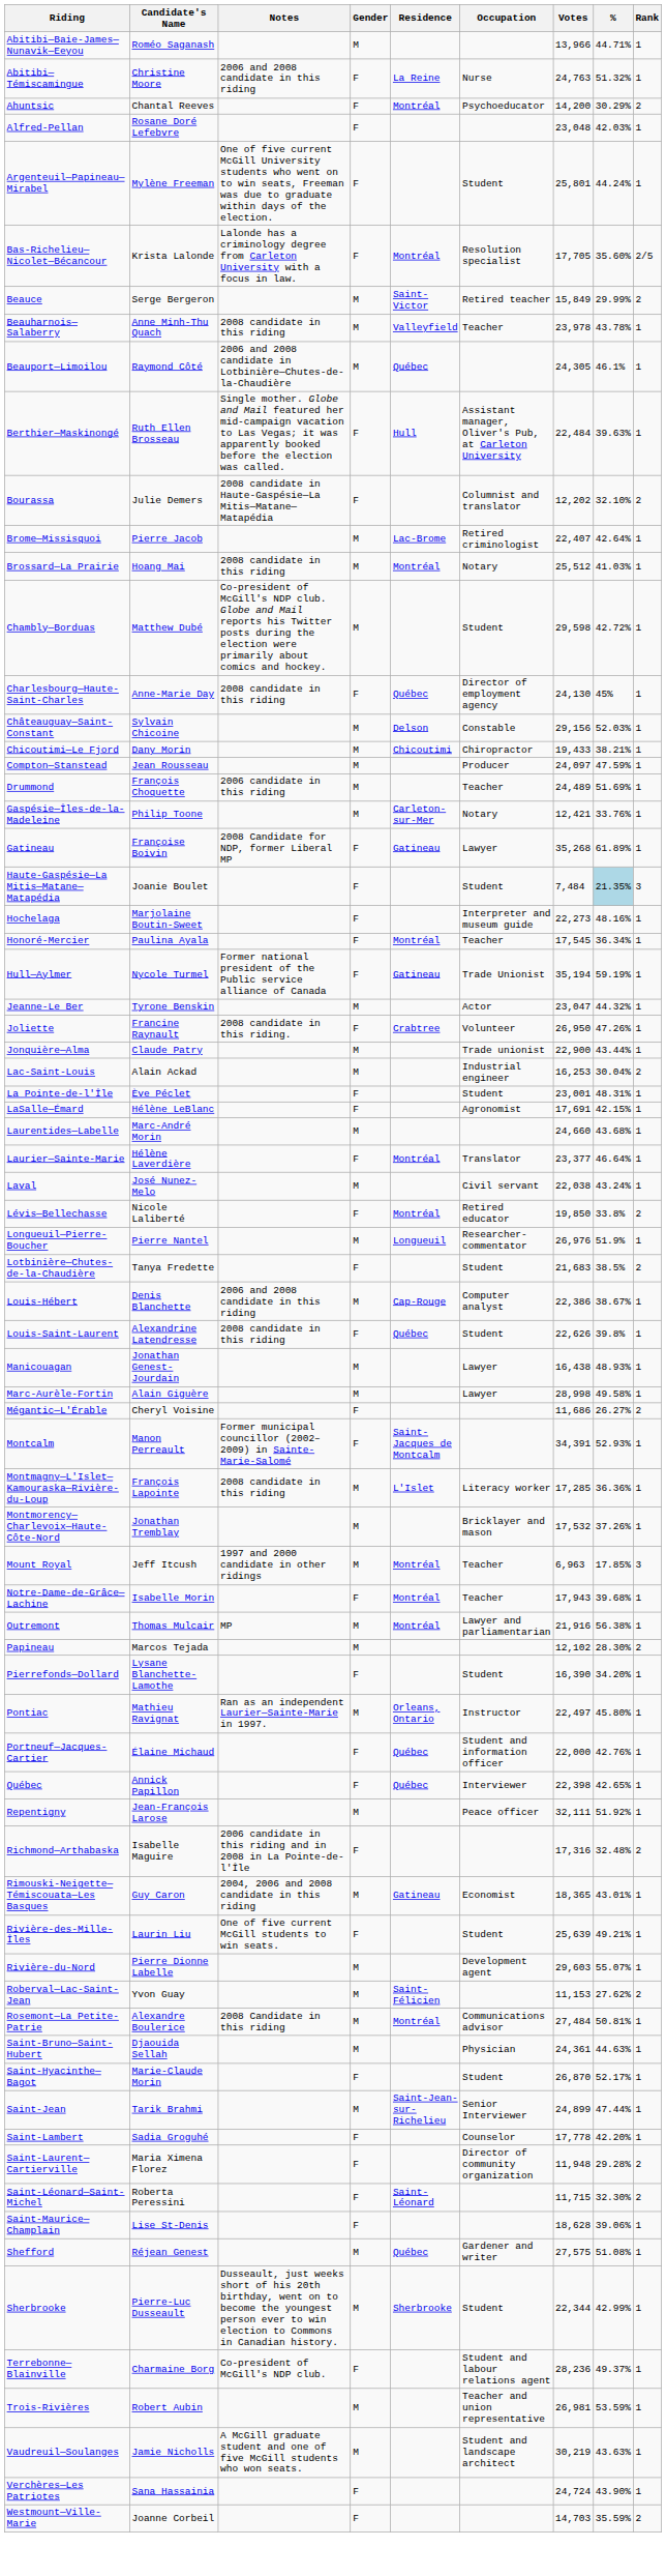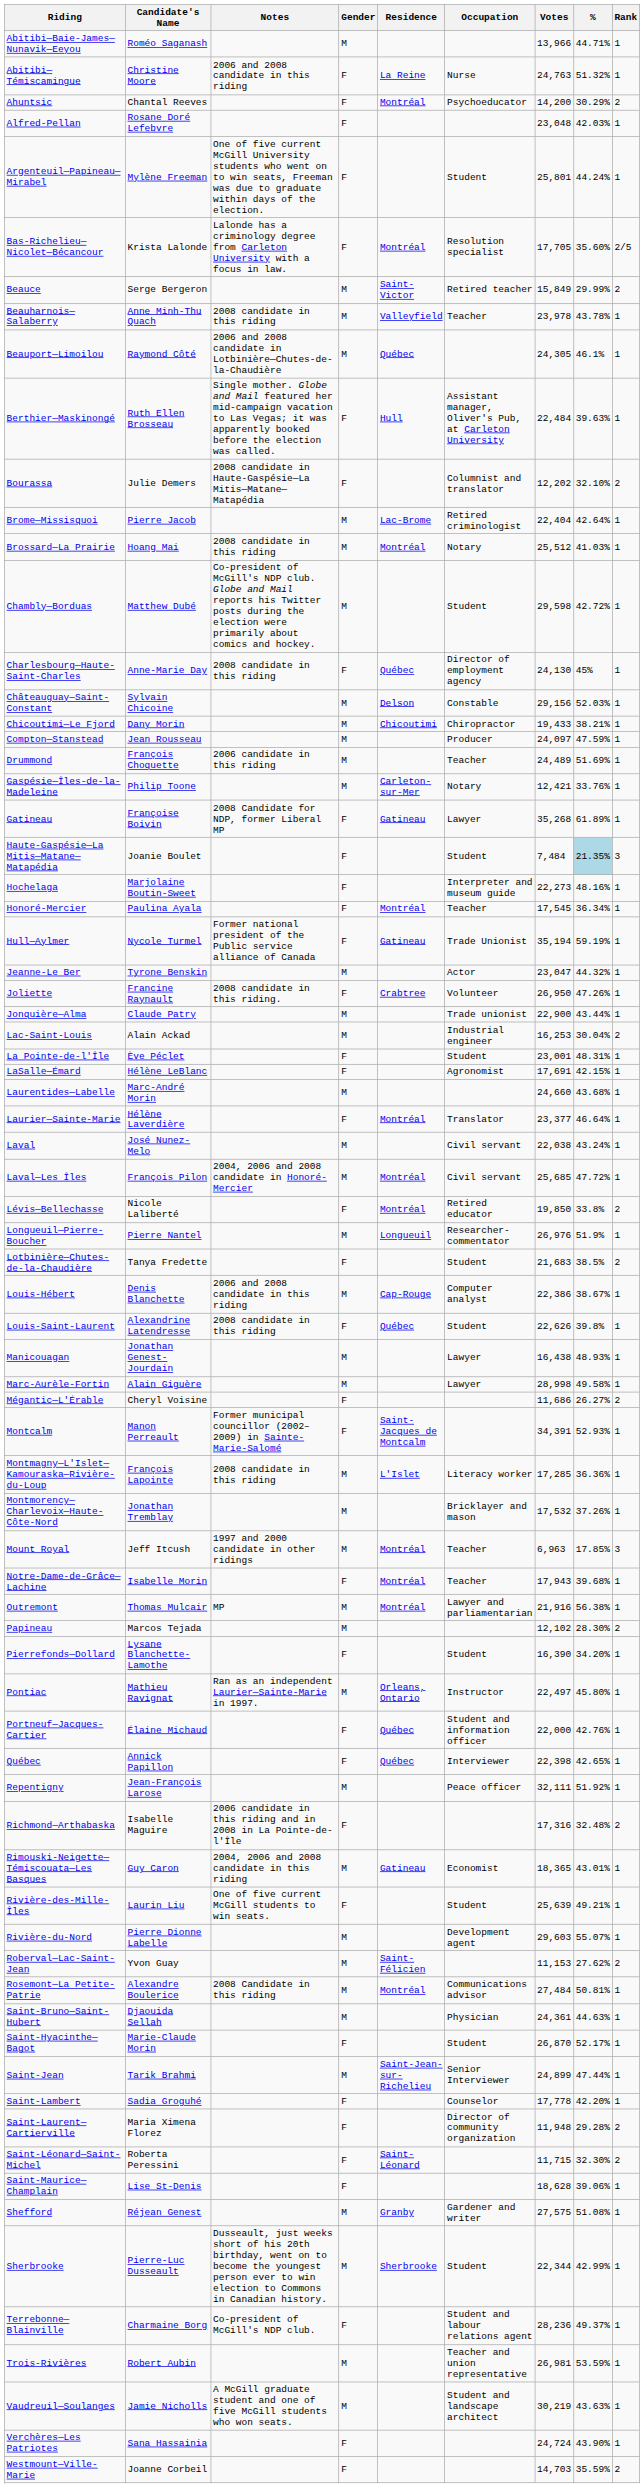 <table class="wikitable sortable">
 <tr>
 <th style="width:250px;">Riding<br></th>
 <th style="width:150px;">Candidate's Name</th>
 <th style="width:300px;">Notes</th>
 <th>Gender</th>
 <th>Residence</th>
 <th>Occupation</th>
 <th>Votes</th>
 <th>%</th>
 <th>Rank</th>
 </tr>
 <tr>
 <td><a href='#'>Abitibi—Baie-James—Nunavik—Eeyou</a></td>
 <td><a href='#'>Roméo Saganash</a></td>
 <td></td>
 <td>M</td>
 <td></td>
 <td></td>
 <td>13,966</td>
 <td>44.71%</td>
 <td>1</td>
 </tr>
 <tr>
 <td><a href='#'>Abitibi—Témiscamingue</a></td>
 <td><a href='#'>Christine Moore</a></td>
 <td>2006 and 2008 candidate in this riding</td>
 <td>F</td>
 <td><a href='#'>La Reine</a></td>
 <td>Nurse</td>
 <td>24,763</td>
 <td>51.32%</td>
 <td>1</td>
 </tr>
 <tr>
 <td><a href='#'>Ahuntsic</a></td>
 <td>Chantal Reeves</td>
 <td></td>
 <td>F</td>
 <td><a href='#'>Montréal</a></td>
 <td>Psychoeducator</td>
 <td>14,200</td>
 <td>30.29%</td>
 <td>2</td>
 </tr>
 <tr>
 <td><a href='#'>Alfred-Pellan</a></td>
 <td><a href='#'>Rosane Doré Lefebvre</a></td>
 <td></td>
 <td>F</td>
 <td></td>
 <td></td>
 <td>23,048</td>
 <td>42.03%</td>
 <td>1</td>
 </tr>
 <tr>
 <td><a href='#'>Argenteuil—Papineau—Mirabel</a></td>
 <td><a href='#'>Mylène Freeman</a></td>
 <td> One of five current McGill University students who went on to win seats, Freeman was due to graduate within days of the election.</td>
 <td>F</td>
 <td></td>
 <td>Student</td>
 <td>25,801</td>
 <td>44.24%</td>
 <td>1</td>
 </tr>
 <tr>
 <td><a href='#'>Bas-Richelieu—Nicolet—Bécancour</a></td>
 <td>Krista Lalonde</td>
 <td>Lalonde has a criminology degree from <a href='#'>Carleton University</a> with a focus in law.</td>
 <td>F</td>
 <td><a href='#'>Montréal</a></td>
 <td>Resolution specialist</td>
 <td>17,705</td>
 <td>35.60%</td>
 <td>2/5</td>
 </tr>
 <tr>
 <td><a href='#'>Beauce</a></td>
 <td>Serge Bergeron</td>
 <td></td>
 <td>M</td>
 <td><a href='#'>Saint-Victor</a></td>
 <td>Retired teacher</td>
 <td>15,849</td>
 <td>29.99%</td>
 <td>2</td>
 </tr>
 <tr>
 <td><a href='#'>Beauharnois—Salaberry</a></td>
 <td><a href='#'>Anne Minh-Thu Quach</a></td>
 <td>2008 candidate in this riding</td>
 <td>M</td>
 <td><a href='#'>Valleyfield</a></td>
 <td>Teacher</td>
 <td>23,978</td>
 <td>43.78%</td>
 <td>1</td>
 </tr>
 <tr>
 <td><a href='#'>Beauport—Limoilou</a></td>
 <td><a href='#'>Raymond Côté</a></td>
 <td>2006 and 2008 candidate in Lotbinière—Chutes-de-la-Chaudière</td>
 <td>M</td>
 <td><a href='#'>Québec</a></td>
 <td></td>
 <td>24,305</td>
 <td>46.1%</td>
 <td>1</td>
 </tr>
 <tr>
 <td><a href='#'>Berthier—Maskinongé</a></td>
 <td><a href='#'>Ruth Ellen Brosseau</a></td>
 <td>Single mother. <em>Globe and Mail</em> featured her mid-campaign vacation to Las Vegas; it was apparently booked before the election was called.</td>
 <td>F</td>
 <td><a href='#'>Hull</a></td>
 <td>Assistant manager, Oliver's Pub, at <a href='#'>Carleton University</a></td>
 <td>22,484</td>
 <td>39.63%</td>
 <td>1</td>
 </tr>
 <tr>
 <td><a href='#'>Bourassa</a></td>
 <td>Julie Demers</td>
 <td>2008 candidate in Haute-Gaspésie—La Mitis—Matane—Matapédia</td>
 <td>F</td>
 <td></td>
 <td>Columnist and translator</td>
 <td>12,202</td>
 <td>32.10%</td>
 <td>2</td>
 </tr>
 <tr>
 <td><a href='#'>Brome—Missisquoi</a></td>
 <td><a href='#'>Pierre Jacob</a></td>
 <td></td>
 <td>M</td>
 <td><a href='#'>Lac-Brome</a></td>
 <td>Retired criminologist</td>
-<td>22,407</td>
+<td>22,404</td>
 <td>42.64%</td>
 <td>1</td>
 </tr>
 <tr>
 <td><a href='#'>Brossard—La Prairie</a></td>
 <td><a href='#'>Hoang Mai</a></td>
 <td>2008 candidate in this riding</td>
 <td>M</td>
 <td><a href='#'>Montréal</a></td>
 <td>Notary</td>
 <td>25,512</td>
 <td>41.03%</td>
 <td>1</td>
 </tr>
 <tr>
 <td><a href='#'>Chambly—Borduas</a></td>
 <td><a href='#'>Matthew Dubé</a></td>
 <td> Co-president of McGill's NDP club. <em>Globe and Mail</em> reports his Twitter posts during the election were primarily about comics and hockey.</td>
 <td>M</td>
 <td></td>
 <td>Student</td>
 <td>29,598</td>
 <td>42.72%</td>
 <td>1</td>
 </tr>
 <tr>
 <td><a href='#'>Charlesbourg—Haute-Saint-Charles</a></td>
 <td><a href='#'>Anne-Marie Day</a></td>
 <td>2008 candidate in this riding</td>
 <td>F</td>
 <td><a href='#'>Québec</a></td>
 <td>Director of employment agency</td>
 <td>24,130</td>
 <td>45%</td>
 <td>1</td>
 </tr>
 <tr>
 <td><a href='#'>Châteauguay—Saint-Constant</a></td>
 <td><a href='#'>Sylvain Chicoine</a></td>
 <td></td>
 <td>M</td>
 <td><a href='#'>Delson</a></td>
 <td>Constable</td>
 <td>29,156</td>
 <td>52.03%</td>
 <td>1</td>
 </tr>
 <tr>
 <td><a href='#'>Chicoutimi—Le Fjord</a></td>
 <td><a href='#'>Dany Morin</a></td>
 <td></td>
 <td>M</td>
 <td><a href='#'>Chicoutimi</a></td>
 <td>Chiropractor</td>
 <td>19,433</td>
 <td>38.21%</td>
 <td>1</td>
 </tr>
 <tr>
 <td><a href='#'>Compton—Stanstead</a></td>
 <td><a href='#'>Jean Rousseau</a></td>
 <td></td>
 <td>M</td>
 <td></td>
 <td>Producer</td>
 <td>24,097</td>
 <td>47.59%</td>
 <td>1</td>
 </tr>
 <tr>
 <td><a href='#'>Drummond</a></td>
 <td><a href='#'>François Choquette</a></td>
 <td>2006 candidate in this riding</td>
 <td>M</td>
 <td></td>
 <td>Teacher</td>
 <td>24,489</td>
 <td>51.69%</td>
 <td>1</td>
 </tr>
 <tr>
 <td><a href='#'>Gaspésie—Îles-de-la-Madeleine</a></td>
 <td><a href='#'>Philip Toone</a></td>
 <td></td>
 <td>M</td>
 <td><a href='#'>Carleton-sur-Mer</a></td>
 <td>Notary</td>
 <td>12,421</td>
 <td>33.76%</td>
 <td>1</td>
 </tr>
 <tr>
 <td><a href='#'>Gatineau</a></td>
 <td><a href='#'>Françoise Boivin</a></td>
 <td>2008 Candidate for NDP, former Liberal MP</td>
 <td>F</td>
 <td><a href='#'>Gatineau</a></td>
 <td>Lawyer</td>
 <td>35,268</td>
 <td>61.89%</td>
 <td>1</td>
 </tr>
 <tr>
 <td><a href='#'>Haute-Gaspésie—La Mitis—Matane—Matapédia</a></td>
 <td>Joanie Boulet</td>
 <td></td>
 <td>F</td>
 <td></td>
 <td>Student</td>
 <td>7,484</td>
 <td style="background: lightblue;">21.35%</td>
 <td>3</td>
 </tr>
 <tr>
 <td><a href='#'>Hochelaga</a></td>
 <td><a href='#'>Marjolaine Boutin-Sweet</a></td>
 <td></td>
 <td>F</td>
 <td></td>
 <td>Interpreter and museum guide</td>
 <td>22,273</td>
 <td>48.16%</td>
 <td>1</td>
 </tr>
 <tr>
 <td><a href='#'>Honoré-Mercier</a></td>
 <td><a href='#'>Paulina Ayala</a></td>
 <td></td>
 <td>F</td>
 <td><a href='#'>Montréal</a></td>
 <td>Teacher</td>
 <td>17,545</td>
 <td>36.34%</td>
 <td>1</td>
 </tr>
 <tr>
 <td><a href='#'>Hull—Aylmer</a></td>
 <td><a href='#'>Nycole Turmel</a></td>
 <td>Former national president of the Public service alliance of Canada</td>
 <td>F</td>
 <td><a href='#'>Gatineau</a></td>
 <td>Trade Unionist</td>
 <td>35,194</td>
 <td>59.19%</td>
 <td>1</td>
 </tr>
 <tr>
 <td><a href='#'>Jeanne-Le Ber</a></td>
 <td><a href='#'>Tyrone Benskin</a></td>
 <td></td>
 <td>M</td>
 <td></td>
 <td>Actor</td>
 <td>23,047</td>
 <td>44.32%</td>
 <td>1</td>
 </tr>
 <tr>
 <td><a href='#'>Joliette</a></td>
 <td><a href='#'>Francine Raynault</a></td>
 <td>2008 candidate in this riding.</td>
 <td>F</td>
 <td><a href='#'>Crabtree</a></td>
 <td>Volunteer</td>
 <td>26,950</td>
 <td>47.26%</td>
 <td>1</td>
 </tr>
 <tr>
 <td><a href='#'>Jonquière—Alma</a></td>
 <td><a href='#'>Claude Patry</a></td>
 <td></td>
 <td>M</td>
 <td></td>
 <td>Trade unionist</td>
 <td>22,900</td>
 <td>43.44%</td>
 <td>1</td>
 </tr>
 <tr>
 <td><a href='#'>Lac-Saint-Louis</a></td>
 <td>Alain Ackad</td>
 <td></td>
 <td>M</td>
 <td></td>
 <td>Industrial engineer</td>
 <td>16,253</td>
 <td>30.04%</td>
 <td>2</td>
 </tr>
 <tr>
 <td><a href='#'>La Pointe-de-l'Île</a></td>
 <td><a href='#'>Ève Péclet</a></td>
 <td></td>
 <td>F</td>
 <td></td>
 <td>Student</td>
 <td>23,001</td>
 <td>48.31%</td>
 <td>1</td>
 </tr>
 <tr>
 <td><a href='#'>LaSalle—Émard</a></td>
 <td><a href='#'>Hélène LeBlanc</a></td>
 <td></td>
 <td>F</td>
 <td></td>
 <td>Agronomist</td>
 <td>17,691</td>
 <td>42.15%</td>
 <td>1</td>
 </tr>
 <tr>
 <td><a href='#'>Laurentides—Labelle</a></td>
 <td><a href='#'>Marc-André Morin</a></td>
 <td></td>
 <td>M</td>
 <td></td>
 <td></td>
 <td>24,660</td>
 <td>43.68%</td>
 <td>1</td>
 </tr>
 <tr>
 <td><a href='#'>Laurier—Sainte-Marie</a></td>
 <td><a href='#'>Hélène Laverdière</a></td>
 <td></td>
 <td>F</td>
 <td><a href='#'>Montréal</a></td>
 <td>Translator</td>
 <td>23,377</td>
 <td>46.64%</td>
 <td>1</td>
 </tr>
 <tr>
 <td><a href='#'>Laval</a></td>
 <td><a href='#'>José Nunez-Melo</a></td>
 <td></td>
 <td>M</td>
 <td></td>
 <td>Civil servant</td>
 <td>22,038</td>
 <td>43.24%</td>
+<td>1</td>
+</tr>
+<tr>
+<td><a href='#'>Laval—Les Îles</a></td>
+<td><a href='#'>François Pilon</a></td>
+<td>2004, 2006 and 2008 candidate in <a href='#'>Honoré-Mercier</a></td>
+<td>M</td>
+<td><a href='#'>Montréal</a></td>
+<td>Civil servant</td>
+<td>25,685</td>
+<td>47.72%</td>
 <td>1</td>
 </tr>
 <tr>
 <td><a href='#'>Lévis—Bellechasse</a></td>
 <td>Nicole Laliberté</td>
 <td></td>
 <td>F</td>
 <td><a href='#'>Montréal</a></td>
 <td>Retired educator</td>
 <td>19,850</td>
 <td>33.8%</td>
 <td>2</td>
 </tr>
 <tr>
 <td><a href='#'>Longueuil—Pierre-Boucher</a></td>
 <td><a href='#'>Pierre Nantel</a></td>
 <td></td>
 <td>M</td>
 <td><a href='#'>Longueuil</a></td>
 <td>Researcher-commentator</td>
 <td>26,976</td>
 <td>51.9%</td>
 <td>1</td>
 </tr>
 <tr>
 <td><a href='#'>Lotbinière—Chutes-de-la-Chaudière</a></td>
 <td>Tanya Fredette</td>
 <td></td>
 <td>F</td>
 <td></td>
 <td>Student</td>
 <td>21,683</td>
 <td>38.5%</td>
 <td>2</td>
 </tr>
 <tr>
 <td><a href='#'>Louis-Hébert</a></td>
 <td><a href='#'>Denis Blanchette</a></td>
 <td>2006 and 2008 candidate in this riding</td>
 <td>M</td>
 <td><a href='#'>Cap-Rouge</a></td>
 <td>Computer analyst</td>
 <td>22,386</td>
 <td>38.67%</td>
 <td>1</td>
 </tr>
 <tr>
 <td><a href='#'>Louis-Saint-Laurent</a></td>
 <td><a href='#'>Alexandrine Latendresse</a></td>
 <td>2008 candidate in this riding</td>
 <td>F</td>
 <td><a href='#'>Québec</a></td>
 <td>Student</td>
 <td>22,626</td>
 <td>39.8%</td>
 <td>1</td>
 </tr>
 <tr>
 <td><a href='#'>Manicouagan</a></td>
 <td><a href='#'>Jonathan Genest-Jourdain</a></td>
 <td></td>
 <td>M</td>
 <td></td>
 <td>Lawyer</td>
 <td>16,438</td>
 <td>48.93%</td>
 <td>1</td>
 </tr>
 <tr>
 <td><a href='#'>Marc-Aurèle-Fortin</a></td>
 <td><a href='#'>Alain Giguère</a></td>
 <td></td>
 <td>M</td>
 <td></td>
 <td>Lawyer</td>
 <td>28,998</td>
 <td>49.58%</td>
 <td>1</td>
 </tr>
 <tr>
 <td><a href='#'>Mégantic—L'Érable</a></td>
 <td>Cheryl Voisine</td>
 <td></td>
 <td>F</td>
 <td></td>
 <td></td>
 <td>11,686</td>
 <td>26.27%</td>
 <td>2</td>
 </tr>
 <tr>
 <td><a href='#'>Montcalm</a></td>
 <td><a href='#'>Manon Perreault</a></td>
 <td>Former municipal councillor (2002–2009) in <a href='#'>Sainte-Marie-Salomé</a></td>
 <td>F</td>
 <td><a href='#'>Saint-Jacques de Montcalm</a></td>
 <td></td>
 <td>34,391</td>
 <td>52.93%</td>
 <td>1</td>
 </tr>
 <tr>
 <td><a href='#'>Montmagny—L'Islet—Kamouraska—Rivière-du-Loup</a></td>
 <td><a href='#'>François Lapointe</a></td>
 <td>2008 candidate in this riding</td>
 <td>M</td>
 <td><a href='#'>L'Islet</a></td>
 <td>Literacy worker</td>
 <td>17,285</td>
 <td>36.36%</td>
 <td>1</td>
 </tr>
 <tr>
 <td><a href='#'>Montmorency—Charlevoix—Haute-Côte-Nord</a></td>
 <td><a href='#'>Jonathan Tremblay</a></td>
 <td></td>
 <td>M</td>
 <td></td>
 <td>Bricklayer and mason</td>
 <td>17,532</td>
 <td>37.26%</td>
 <td>1</td>
 </tr>
 <tr>
 <td><a href='#'>Mount Royal</a></td>
 <td>Jeff Itcush</td>
 <td>1997 and 2000 candidate in other ridings</td>
 <td>M</td>
 <td><a href='#'>Montréal</a></td>
 <td>Teacher</td>
 <td>6,963</td>
 <td>17.85%</td>
 <td>3</td>
 </tr>
 <tr>
 <td><a href='#'>Notre-Dame-de-Grâce—Lachine</a></td>
 <td><a href='#'>Isabelle Morin</a></td>
 <td></td>
 <td>F</td>
 <td><a href='#'>Montréal</a></td>
 <td>Teacher</td>
 <td>17,943</td>
 <td>39.68%</td>
 <td>1</td>
 </tr>
 <tr>
 <td><a href='#'>Outremont</a></td>
 <td><a href='#'>Thomas Mulcair</a></td>
 <td>MP</td>
 <td>M</td>
 <td><a href='#'>Montréal</a></td>
 <td>Lawyer and parliamentarian</td>
 <td>21,916</td>
 <td>56.38%</td>
 <td>1</td>
 </tr>
 <tr>
 <td><a href='#'>Papineau</a></td>
 <td>Marcos Tejada</td>
 <td></td>
 <td>M</td>
 <td></td>
 <td></td>
 <td>12,102</td>
 <td>28.30%</td>
 <td>2</td>
 </tr>
 <tr>
 <td><a href='#'>Pierrefonds—Dollard</a></td>
 <td><a href='#'>Lysane Blanchette-Lamothe</a></td>
 <td></td>
 <td>F</td>
 <td></td>
 <td>Student</td>
 <td>16,390</td>
 <td>34.20%</td>
 <td>1</td>
 </tr>
 <tr>
 <td><a href='#'>Pontiac</a></td>
 <td><a href='#'>Mathieu Ravignat</a></td>
 <td>Ran as an independent <a href='#'>Laurier—Sainte-Marie</a> in 1997.</td>
 <td>M</td>
 <td><a href='#'>Orleans, Ontario</a></td>
 <td>Instructor</td>
 <td>22,497</td>
 <td>45.80%</td>
 <td>1</td>
 </tr>
 <tr>
 <td><a href='#'>Portneuf—Jacques-Cartier</a></td>
 <td><a href='#'>Élaine Michaud</a></td>
 <td></td>
 <td>F</td>
 <td><a href='#'>Québec</a></td>
 <td>Student and information officer</td>
 <td>22,000</td>
 <td>42.76%</td>
 <td>1</td>
 </tr>
 <tr>
 <td><a href='#'>Québec</a></td>
 <td><a href='#'>Annick Papillon</a></td>
 <td></td>
 <td>F</td>
 <td><a href='#'>Québec</a></td>
 <td>Interviewer</td>
 <td>22,398</td>
 <td>42.65%</td>
 <td>1</td>
 </tr>
 <tr>
 <td><a href='#'>Repentigny</a></td>
 <td><a href='#'>Jean-François Larose</a></td>
 <td></td>
 <td>M</td>
 <td></td>
 <td>Peace officer</td>
 <td>32,111</td>
 <td>51.92%</td>
 <td>1</td>
 </tr>
 <tr>
 <td><a href='#'>Richmond—Arthabaska</a></td>
 <td>Isabelle Maguire</td>
 <td>2006 candidate in this riding and in 2008 in La Pointe-de-l'Île</td>
 <td>F</td>
 <td></td>
 <td></td>
 <td>17,316</td>
 <td>32.48%</td>
 <td>2</td>
 </tr>
 <tr>
 <td><a href='#'>Rimouski-Neigette—Témiscouata—Les Basques</a></td>
 <td><a href='#'>Guy Caron</a></td>
 <td>2004, 2006 and 2008 candidate in this riding</td>
 <td>M</td>
 <td><a href='#'>Gatineau</a></td>
 <td>Economist</td>
 <td>18,365</td>
 <td>43.01%</td>
 <td>1</td>
 </tr>
 <tr>
 <td><a href='#'>Rivière-des-Mille-Îles</a></td>
 <td><a href='#'>Laurin Liu</a></td>
 <td> One of five current McGill students to win seats.</td>
 <td>F</td>
 <td></td>
 <td>Student</td>
 <td>25,639</td>
 <td>49.21%</td>
 <td>1</td>
 </tr>
 <tr>
 <td><a href='#'>Rivière-du-Nord</a></td>
 <td><a href='#'>Pierre Dionne Labelle</a></td>
 <td></td>
 <td>M</td>
 <td></td>
 <td>Development agent</td>
 <td>29,603</td>
 <td>55.07%</td>
 <td>1</td>
 </tr>
 <tr>
 <td><a href='#'>Roberval—Lac-Saint-Jean</a></td>
 <td>Yvon Guay</td>
 <td></td>
 <td>M</td>
 <td><a href='#'>Saint-Félicien</a></td>
 <td></td>
 <td>11,153</td>
 <td>27.62%</td>
 <td>2</td>
 </tr>
 <tr>
 <td><a href='#'>Rosemont—La Petite-Patrie</a></td>
 <td><a href='#'>Alexandre Boulerice</a></td>
 <td>2008 Candidate in this riding</td>
 <td>M</td>
 <td><a href='#'>Montréal</a></td>
 <td>Communications advisor</td>
 <td>27,484</td>
 <td>50.81%</td>
 <td>1</td>
 </tr>
 <tr>
 <td><a href='#'>Saint-Bruno—Saint-Hubert</a></td>
 <td><a href='#'>Djaouida Sellah</a></td>
 <td></td>
 <td>M</td>
 <td></td>
 <td>Physician</td>
 <td>24,361</td>
 <td>44.63%</td>
 <td>1</td>
 </tr>
 <tr>
 <td><a href='#'>Saint-Hyacinthe—Bagot</a></td>
 <td><a href='#'>Marie-Claude Morin</a></td>
 <td></td>
 <td>F</td>
 <td></td>
 <td>Student</td>
 <td>26,870</td>
 <td>52.17%</td>
 <td>1</td>
 </tr>
 <tr>
 <td><a href='#'>Saint-Jean</a></td>
 <td><a href='#'>Tarik Brahmi</a></td>
 <td></td>
 <td>M</td>
 <td><a href='#'>Saint-Jean-sur-Richelieu</a></td>
 <td>Senior Interviewer</td>
 <td>24,899</td>
 <td>47.44%</td>
 <td>1</td>
 </tr>
 <tr>
 <td><a href='#'>Saint-Lambert</a></td>
 <td><a href='#'>Sadia Groguhé</a></td>
 <td></td>
 <td>F</td>
 <td></td>
 <td>Counselor</td>
 <td>17,778</td>
 <td>42.20%</td>
 <td>1</td>
 </tr>
 <tr>
 <td><a href='#'>Saint-Laurent—Cartierville</a></td>
 <td>Maria Ximena Florez</td>
 <td></td>
 <td>F</td>
 <td></td>
 <td>Director of community organization</td>
 <td>11,948</td>
 <td>29.28%</td>
 <td>2</td>
 </tr>
 <tr>
 <td><a href='#'>Saint-Léonard—Saint-Michel</a></td>
 <td>Roberta Peressini</td>
 <td></td>
 <td>F</td>
 <td><a href='#'>Saint-Léonard</a></td>
 <td></td>
 <td>11,715</td>
 <td>32.30%</td>
 <td>2</td>
 </tr>
 <tr>
 <td><a href='#'>Saint-Maurice—Champlain</a></td>
 <td><a href='#'>Lise St-Denis</a></td>
 <td></td>
 <td>F</td>
 <td></td>
 <td></td>
 <td>18,628</td>
 <td>39.06%</td>
 <td>1</td>
 </tr>
 <tr>
 <td><a href='#'>Shefford</a></td>
 <td><a href='#'>Réjean Genest</a></td>
 <td></td>
 <td>M</td>
-<td><a href='#'>Québec</a></td>
+<td><a href='#'>Granby</a></td>
 <td>Gardener and writer</td>
 <td>27,575</td>
 <td>51.08%</td>
 <td>1</td>
 </tr>
 <tr>
 <td><a href='#'>Sherbrooke</a></td>
 <td><a href='#'>Pierre-Luc Dusseault</a></td>
 <td> Dusseault, just weeks short of his 20th birthday, went on to become the youngest person ever to win election to Commons in Canadian history.</td>
 <td>M</td>
 <td><a href='#'>Sherbrooke</a></td>
 <td>Student</td>
 <td>22,344</td>
 <td>42.99%</td>
 <td>1</td>
 </tr>
 <tr>
 <td><a href='#'>Terrebonne—Blainville</a></td>
 <td><a href='#'>Charmaine Borg</a></td>
 <td> Co-president of McGill's NDP club.</td>
 <td>F</td>
 <td></td>
 <td>Student and labour relations agent</td>
 <td>28,236</td>
 <td>49.37%</td>
 <td>1</td>
 </tr>
 <tr>
 <td><a href='#'>Trois-Rivières</a></td>
 <td><a href='#'>Robert Aubin</a></td>
 <td></td>
 <td>M</td>
 <td></td>
 <td>Teacher and union representative</td>
 <td>26,981</td>
 <td>53.59%</td>
 <td>1</td>
 </tr>
 <tr>
 <td><a href='#'>Vaudreuil—Soulanges</a></td>
 <td><a href='#'>Jamie Nicholls</a></td>
 <td> A McGill graduate student and one of five McGill students who won seats.</td>
 <td>M</td>
 <td></td>
 <td>Student and landscape architect</td>
 <td>30,219</td>
 <td>43.63%</td>
 <td>1</td>
 </tr>
 <tr>
 <td><a href='#'>Verchères—Les Patriotes</a></td>
 <td><a href='#'>Sana Hassainia</a></td>
 <td></td>
 <td>F</td>
 <td></td>
 <td></td>
 <td>24,724</td>
 <td>43.90%</td>
 <td>1</td>
 </tr>
 <tr>
 <td><a href='#'>Westmount—Ville-Marie</a></td>
 <td>Joanne Corbeil</td>
 <td></td>
 <td>F</td>
 <td></td>
 <td></td>
 <td>14,703</td>
 <td>35.59%</td>
 <td>2</td>
 </tr>
 </table>
